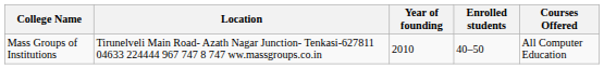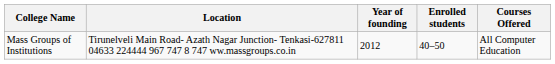 <table class="wikitable">
 <tr>
 <th>College Name</th>
 <th>Location</th>
 <th>Year of founding</th>
 <th>Enrolled students</th>
 <th>Courses Offered</th>
 </tr>
 <tr>
 <td>Mass Groups of Institutions</td>
 <td>Tirunelveli Main Road- Azath Nagar Junction- Tenkasi-627811           04633 224444   967 747 8 747 ww.massgroups.co.in</td>
-<td>2010</td>
+<td>2012</td>
 <td>40–50</td>
 <td>All Computer Education</td>
 </tr>
 </table>
